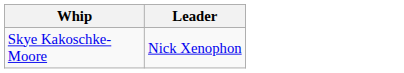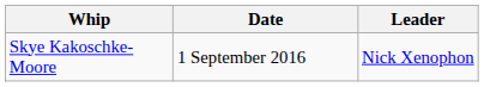 <table class=wikitable>
 <tr>
 <th width=145px>Whip</th>
+<th width=160px>Date</th>
 <th>Leader</th>
 </tr>
 <tr>
 <td><a href='#'>Skye Kakoschke-Moore</a></td>
+<td>1 September 2016</td>
 <td><a href='#'>Nick Xenophon</a></td>
 </tr>
 </table>
